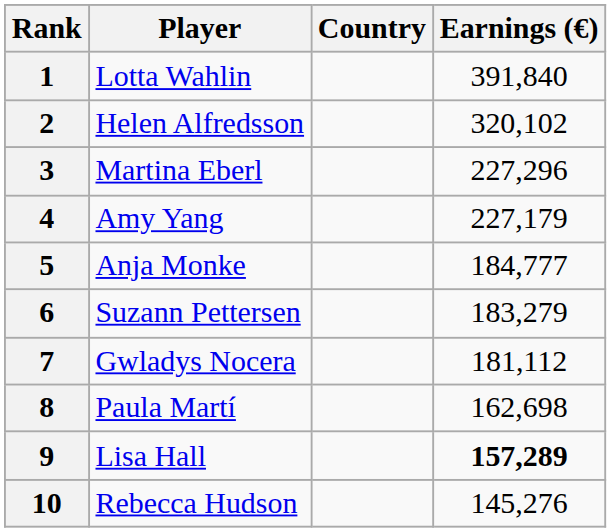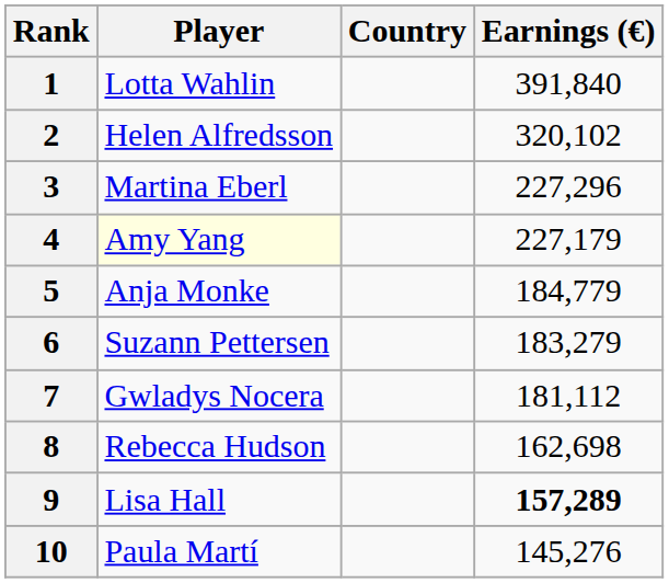 <table class="wikitable">
 <tr>
 <th>Rank</th>
 <th>Player</th>
 <th>Country</th>
 <th>Earnings (€)</th>
 </tr>
 <tr>
 <th>1</th>
 <td><a href='#'>Lotta Wahlin</a></td>
 <td></td>
 <td align=center>391,840</td>
 </tr>
 <tr>
 <th>2</th>
 <td><a href='#'>Helen Alfredsson</a></td>
 <td></td>
 <td align=center>320,102</td>
 </tr>
 <tr>
 <th>3</th>
 <td><a href='#'>Martina Eberl</a></td>
 <td></td>
 <td align=center>227,296</td>
 </tr>
 <tr>
 <th>4</th>
-<td><a href='#'>Amy Yang</a></td>
+<td style="background: lightyellow;"><a href='#'>Amy Yang</a></td>
 <td></td>
 <td align=center>227,179</td>
 </tr>
 <tr>
 <th>5</th>
 <td><a href='#'>Anja Monke</a></td>
 <td></td>
-<td align=center>184,777</td>
+<td align=center>184,779</td>
 </tr>
 <tr>
 <th>6</th>
 <td><a href='#'>Suzann Pettersen</a></td>
 <td></td>
 <td align=center>183,279</td>
 </tr>
 <tr>
 <th>7</th>
 <td><a href='#'>Gwladys Nocera</a></td>
 <td></td>
 <td align=center>181,112</td>
 </tr>
 <tr>
 <th>8</th>
-<td><a href='#'>Paula Martí</a></td>
+<td><a href='#'>Rebecca Hudson</a></td>
 <td></td>
 <td align=center>162,698</td>
 </tr>
 <tr>
 <th>9</th>
 <td><a href='#'>Lisa Hall</a></td>
 <td></td>
 <td align=center><strong>157,289</strong></td>
 </tr>
 <tr>
 <th>10</th>
-<td><a href='#'>Rebecca Hudson</a></td>
+<td><a href='#'>Paula Martí</a></td>
 <td></td>
 <td align=center>145,276</td>
 </tr>
 </table>
